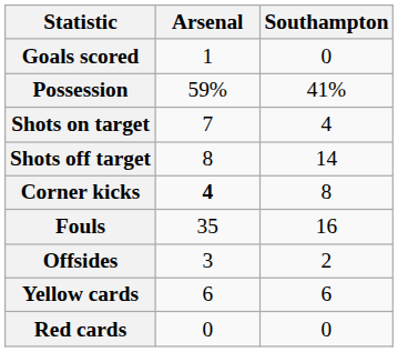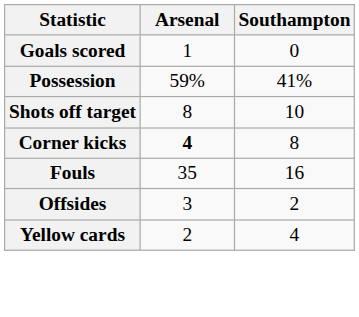 <table class="wikitable plainrowheaders" style="text-align:center">
 <tr>
 <th scope="col">Statistic</th>
 <th scope="col" style="width:70px">Arsenal</th>
 <th scope="col" style="width:70px;">Southampton</th>
 </tr>
 <tr>
 <th scope=row>Goals scored</th>
 <td>1</td>
 <td>0</td>
 </tr>
 <tr>
 <th scope=row>Possession</th>
 <td>59%</td>
 <td>41%</td>
 </tr>
 <tr>
-<th scope=row>Shots on target</th>
-<td>7</td>
-<td>4</td>
-</tr>
-<tr>
 <th scope=row>Shots off target</th>
 <td>8</td>
-<td>14</td>
+<td>10</td>
 </tr>
 <tr>
 <th scope=row>Corner kicks</th>
 <td><strong>4</strong></td>
 <td>8</td>
 </tr>
 <tr>
 <th scope=row>Fouls</th>
 <td>35</td>
 <td>16</td>
 </tr>
 <tr>
 <th scope=row>Offsides</th>
 <td>3</td>
 <td>2</td>
 </tr>
 <tr>
 <th scope=row>Yellow cards</th>
-<td>6</td>
-<td>6</td>
-</tr>
-<tr>
-<th scope=row>Red cards</th>
-<td>0</td>
-<td>0</td>
+<td>2</td>
+<td>4</td>
 </tr>
 </table>
